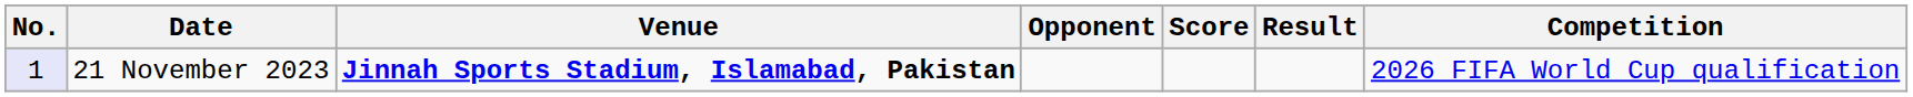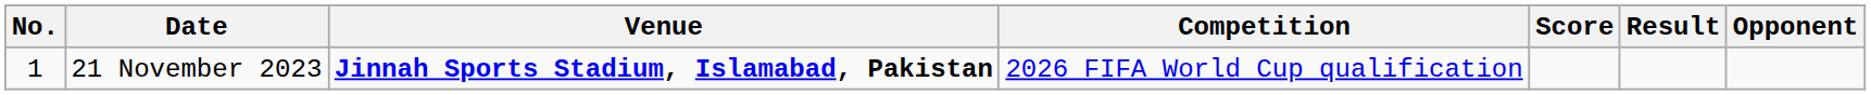 <table class="wikitable plainrowheaders sortable">
 <tr>
 <th scope="col">No.</th>
 <th scope="col">Date</th>
 <th scope="col">Venue</th>
-<th scope="col">Opponent</th>
+<th scope="col">Competition</th>
 <th scope="col">Score</th>
 <th scope="col">Result</th>
-<th scope="col">Competition</th>
+<th scope="col">Opponent</th>
 </tr>
 <tr>
-<td align="center" style="background: lavender;">1</td>
+<td align="center">1</td>
 <td>21 November 2023</td>
 <td><strong><a href='#'>Jinnah Sports Stadium</a>, <a href='#'>Islamabad</a>, Pakistan</strong></td>
-<td></td>
+<td><a href='#'>2026 FIFA World Cup qualification</a></td>
 <td align="center"></td>
 <td align="center"></td>
-<td><a href='#'>2026 FIFA World Cup qualification</a></td>
+<td></td>
 </tr>
 </table>
